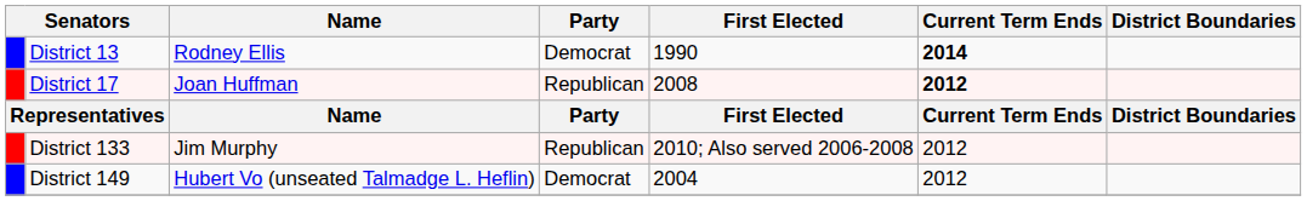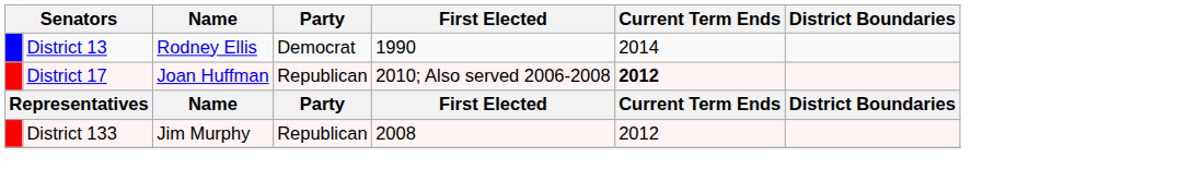 <table class=wikitable>
 <tr>
 <th colspan="2"  style="text-align:center; vertical-align:bottom;"><strong>Senators</strong></th>
 <th style="text-align:center; vertical-align:bottom;"><strong>Name</strong></th>
 <th style="text-align:center; vertical-align:bottom;"><strong>Party</strong></th>
 <th style="text-align:center; vertical-align:bottom;"><strong>First Elected</strong></th>
 <th style="text-align:center; vertical-align:bottom;"><strong>Current Term Ends</strong></th>
 <th style="text-align:center; vertical-align:bottom;"><strong>District Boundaries</strong></th>
 </tr>
 <tr>
 <td style="background:blue;"> </td>
 <td><a href='#'>District 13</a></td>
 <td><a href='#'>Rodney Ellis</a></td>
 <td>Democrat</td>
 <td>1990</td>
-<td><strong>2014</strong></td>
+<td>2014</td>
 <td></td>
 </tr>
 <tr>
 <td style="background:red;"> </td>
 <td style="background:#fff3f3"><a href='#'>District 17</a></td>
 <td style="background:#fff3f3"><a href='#'>Joan Huffman</a></td>
 <td style="background:#fff3f3">Republican</td>
-<td style="background:#fff3f3">2008</td>
+<td style="background:#fff3f3">2010; Also served 2006-2008</td>
 <td style="background:#fff3f3"><strong>2012</strong></td>
 <td style="background:#fff3f3"></td>
 </tr>
 <tr>
 <th colspan="2"  style="text-align:center; vertical-align:bottom;"><strong>Representatives</strong></th>
 <th style="text-align:center; vertical-align:bottom;"><strong>Name</strong></th>
 <th style="text-align:center; vertical-align:bottom;"><strong>Party</strong></th>
 <th style="text-align:center; vertical-align:bottom;"><strong>First Elected</strong></th>
 <th style="text-align:center; vertical-align:bottom;"><strong>Current Term Ends</strong></th>
 <th style="text-align:center; vertical-align:bottom;"><strong>District Boundaries</strong></th>
 </tr>
 <tr>
 <td style="background:red;"> </td>
 <td style="background:#fff3f3">District 133</td>
 <td style="background:#fff3f3">Jim Murphy</td>
 <td style="background:#fff3f3">Republican</td>
-<td style="background:#fff3f3">2010; Also served 2006-2008</td>
+<td style="background:#fff3f3">2008</td>
 <td style="background:#fff3f3">2012</td>
 <td style="background:#fff3f3"></td>
 </tr>
 <tr>
-<td style="background:blue;"> </td>
-<td>District 149</td>
-<td><a href='#'>Hubert Vo</a> (unseated <a href='#'>Talmadge L. Heflin</a>)</td>
-<td>Democrat</td>
-<td>2004</td>
-<td>2012</td>
-<td></td>
-</tr>
-<tr>
 </tr>
 </table>
